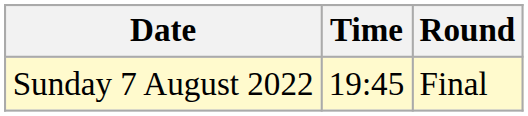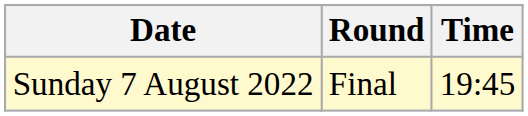 <table class="wikitable">
 <tr>
 <th>Date</th>
+<th>Round</th>
 <th>Time</th>
-<th>Round</th>
 </tr>
 <tr>
 <td style=background:lemonchiffon>Sunday 7 August 2022</td>
+<td style=background:lemonchiffon>Final</td>
 <td style=background:lemonchiffon>19:45</td>
-<td style=background:lemonchiffon>Final</td>
 </tr>
 </table>
